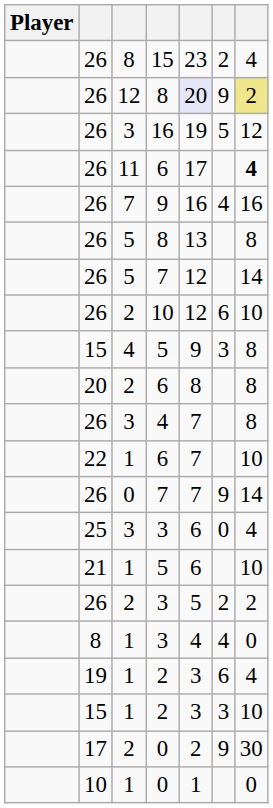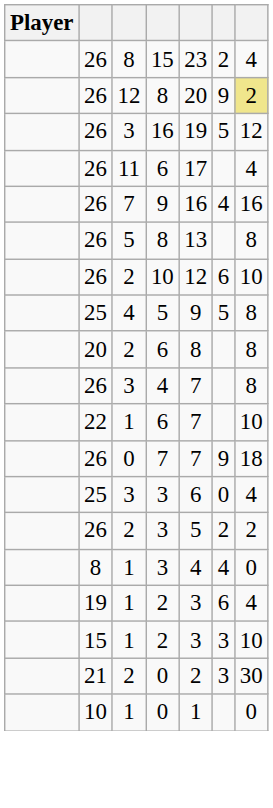 <table class="wikitable sortable" style="text-align:center;">
 <tr>
 <th>Player</th>
 <th></th>
 <th></th>
 <th></th>
 <th></th>
 <th data-sort-type="number"></th>
 <th></th>
 </tr>
 <tr>
 <td></td>
 <td>26</td>
 <td>8</td>
 <td>15</td>
 <td>23</td>
 <td>2</td>
 <td>4</td>
 </tr>
 <tr>
 <td></td>
 <td>26</td>
 <td>12</td>
 <td>8</td>
-<td style="background: lavender;">20</td>
+<td>20</td>
 <td>9</td>
 <td style="background: khaki;">2</td>
 </tr>
 <tr>
 <td></td>
 <td>26</td>
 <td>3</td>
 <td>16</td>
 <td>19</td>
 <td>5</td>
 <td>12</td>
 </tr>
 <tr>
 <td></td>
 <td>26</td>
 <td>11</td>
 <td>6</td>
 <td>17</td>
 <td></td>
-<td><strong>4</strong></td>
+<td>4</td>
 </tr>
 <tr>
 <td></td>
 <td>26</td>
 <td>7</td>
 <td>9</td>
 <td>16</td>
 <td>4</td>
 <td>16</td>
 </tr>
 <tr>
 <td></td>
 <td>26</td>
 <td>5</td>
 <td>8</td>
 <td>13</td>
 <td></td>
 <td>8</td>
 </tr>
 <tr>
 <td></td>
 <td>26</td>
-<td>5</td>
-<td>7</td>
-<td>12</td>
-<td></td>
-<td>14</td>
-</tr>
-<tr>
-<td></td>
-<td>26</td>
 <td>2</td>
 <td>10</td>
 <td>12</td>
 <td>6</td>
 <td>10</td>
 </tr>
 <tr>
 <td></td>
-<td>15</td>
+<td>25</td>
 <td>4</td>
 <td>5</td>
 <td>9</td>
-<td>3</td>
+<td>5</td>
 <td>8</td>
 </tr>
 <tr>
 <td></td>
 <td>20</td>
 <td>2</td>
 <td>6</td>
 <td>8</td>
 <td></td>
 <td>8</td>
 </tr>
 <tr>
 <td></td>
 <td>26</td>
 <td>3</td>
 <td>4</td>
 <td>7</td>
 <td></td>
 <td>8</td>
 </tr>
 <tr>
 <td></td>
 <td>22</td>
 <td>1</td>
 <td>6</td>
 <td>7</td>
 <td></td>
 <td>10</td>
 </tr>
 <tr>
 <td></td>
 <td>26</td>
 <td>0</td>
 <td>7</td>
 <td>7</td>
 <td>9</td>
-<td>14</td>
+<td>18</td>
 </tr>
 <tr>
 <td></td>
 <td>25</td>
 <td>3</td>
 <td>3</td>
 <td>6</td>
 <td>0</td>
 <td>4</td>
-</tr>
-<tr>
-<td></td>
-<td>21</td>
-<td>1</td>
-<td>5</td>
-<td>6</td>
-<td></td>
-<td>10</td>
 </tr>
 <tr>
 <td></td>
 <td>26</td>
 <td>2</td>
 <td>3</td>
 <td>5</td>
 <td>2</td>
 <td>2</td>
 </tr>
 <tr>
 <td></td>
 <td>8</td>
 <td>1</td>
 <td>3</td>
 <td>4</td>
 <td>4</td>
 <td>0</td>
 </tr>
 <tr>
 <td></td>
 <td>19</td>
 <td>1</td>
 <td>2</td>
 <td>3</td>
 <td>6</td>
 <td>4</td>
 </tr>
 <tr>
 <td></td>
 <td>15</td>
 <td>1</td>
 <td>2</td>
 <td>3</td>
 <td>3</td>
 <td>10</td>
 </tr>
 <tr>
 <td></td>
-<td>17</td>
+<td>21</td>
 <td>2</td>
 <td>0</td>
 <td>2</td>
-<td>9</td>
+<td>3</td>
 <td>30</td>
 </tr>
 <tr>
 <td></td>
 <td>10</td>
 <td>1</td>
 <td>0</td>
 <td>1</td>
 <td></td>
 <td>0</td>
 </tr>
 </table>
